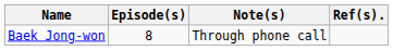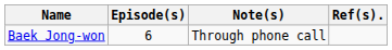 <table class="wikitable" style="text-align:center;">
 <tr>
 <th>Name</th>
 <th>Episode(s)</th>
 <th>Note(s)</th>
 <th>Ref(s).</th>
 </tr>
 <tr>
 <td><a href='#'>Baek Jong-won</a></td>
-<td>8</td>
+<td>6</td>
 <td>Through phone call</td>
 <td></td>
 </tr>
 </table>
